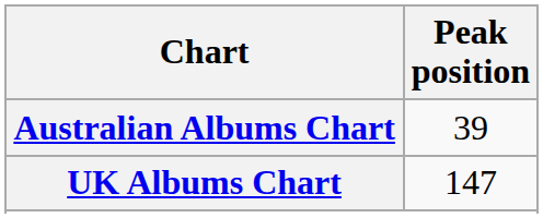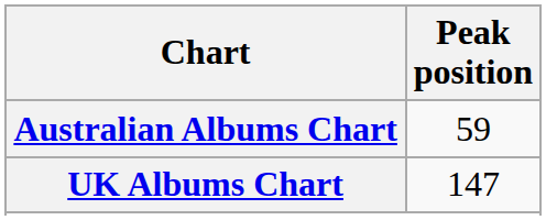 <table class="wikitable sortable plainrowheaders">
 <tr>
 <th>Chart</th>
 <th>Peak<br>position</th>
 </tr>
 <tr>
 <th scope="row"><a href='#'>Australian Albums Chart</a></th>
-<td align="center">39</td>
+<td align="center">59</td>
 </tr>
 <tr>
 <th scope="row"><a href='#'>UK Albums Chart</a></th>
 <td align="center">147</td>
 </tr>
 <tr>
 </tr>
 <tr>
 </tr>
 </table>
